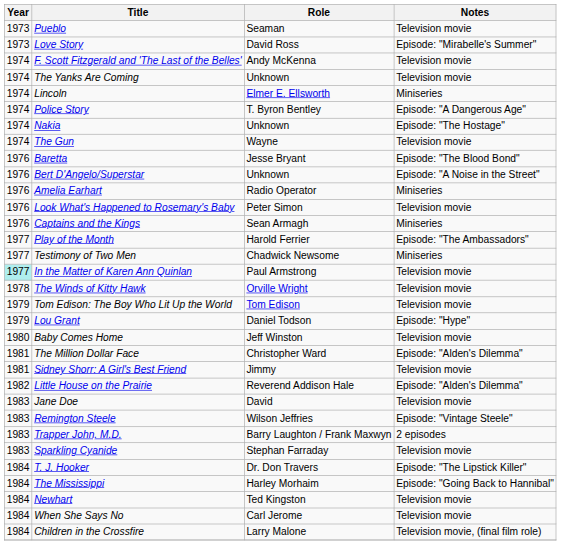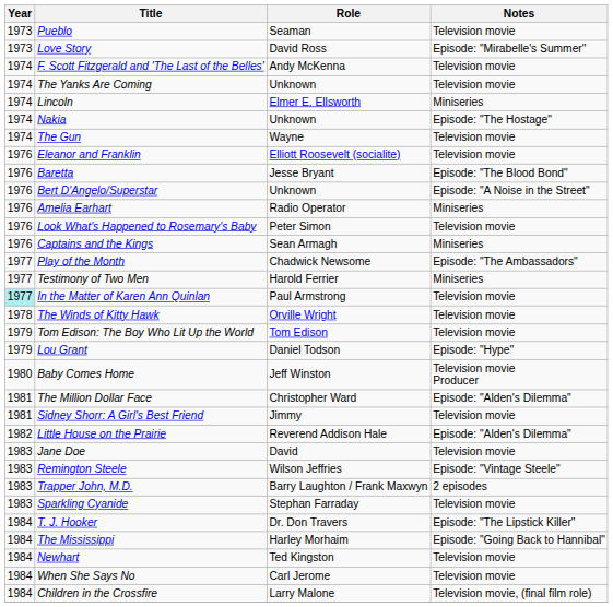 <table class="wikitable sortable">
 <tr>
 <th>Year</th>
 <th>Title</th>
 <th>Role</th>
 <th class="unsortable">Notes</th>
 </tr>
 <tr>
 <td>1973</td>
 <td><em><a href='#'>Pueblo</a></em></td>
 <td>Seaman</td>
 <td>Television movie</td>
 </tr>
 <tr>
 <td>1973</td>
 <td><em><a href='#'>Love Story</a></em></td>
 <td>David Ross</td>
 <td>Episode: "Mirabelle's Summer"</td>
 </tr>
 <tr>
 <td>1974</td>
 <td><em><a href='#'>F. Scott Fitzgerald and 'The Last of the Belles'</a></em></td>
 <td>Andy McKenna</td>
 <td>Television movie</td>
 </tr>
 <tr>
 <td>1974</td>
 <td><em>The Yanks Are Coming</em></td>
 <td>Unknown</td>
 <td>Television movie</td>
 </tr>
 <tr>
 <td>1974</td>
 <td><em>Lincoln</em></td>
 <td><a href='#'>Elmer E. Ellsworth</a></td>
 <td>Miniseries</td>
 </tr>
 <tr>
 <td>1974</td>
-<td><em><a href='#'>Police Story</a></em></td>
-<td>T. Byron Bentley</td>
-<td>Episode: "A Dangerous Age"</td>
-</tr>
-<tr>
-<td>1974</td>
 <td><em><a href='#'>Nakia</a></em></td>
 <td>Unknown</td>
 <td>Episode: "The Hostage"</td>
 </tr>
 <tr>
 <td>1974</td>
 <td><em><a href='#'>The Gun</a></em></td>
 <td>Wayne</td>
+<td>Television movie</td>
+</tr>
+<tr>
+<td>1976</td>
+<td><em><a href='#'>Eleanor and Franklin</a></em></td>
+<td><a href='#'>Elliott Roosevelt (socialite)</a></td>
 <td>Television movie</td>
 </tr>
 <tr>
 <td>1976</td>
 <td><em><a href='#'>Baretta</a></em></td>
 <td>Jesse Bryant</td>
 <td>Episode: "The Blood Bond"</td>
 </tr>
 <tr>
 <td>1976</td>
 <td><em><a href='#'>Bert D'Angelo/Superstar</a></em></td>
 <td>Unknown</td>
 <td>Episode: "A Noise in the Street"</td>
 </tr>
 <tr>
 <td>1976</td>
 <td><em><a href='#'>Amelia Earhart</a></em></td>
 <td>Radio Operator</td>
 <td>Miniseries</td>
 </tr>
 <tr>
 <td>1976</td>
 <td><em><a href='#'>Look What's Happened to Rosemary's Baby</a></em></td>
 <td>Peter Simon</td>
 <td>Television movie</td>
 </tr>
 <tr>
 <td>1976</td>
 <td><em><a href='#'>Captains and the Kings</a></em></td>
 <td>Sean Armagh</td>
 <td>Miniseries</td>
 </tr>
 <tr>
 <td>1977</td>
 <td><em><a href='#'>Play of the Month</a></em></td>
-<td>Harold Ferrier</td>
+<td>Chadwick Newsome</td>
 <td>Episode: "The Ambassadors"</td>
 </tr>
 <tr>
 <td>1977</td>
 <td><em>Testimony of Two Men</em></td>
-<td>Chadwick Newsome</td>
+<td>Harold Ferrier</td>
 <td>Miniseries</td>
 </tr>
 <tr>
 <td style="background: paleturquoise;">1977</td>
 <td><em><a href='#'>In the Matter of Karen Ann Quinlan</a></em></td>
 <td>Paul Armstrong</td>
 <td>Television movie</td>
 </tr>
 <tr>
 <td>1978</td>
 <td><em><a href='#'>The Winds of Kitty Hawk</a></em></td>
 <td><a href='#'>Orville Wright</a></td>
 <td>Television movie</td>
 </tr>
 <tr>
 <td>1979</td>
 <td><em>Tom Edison: The Boy Who Lit Up the World</em></td>
 <td><a href='#'>Tom Edison</a></td>
 <td>Television movie</td>
 </tr>
 <tr>
 <td>1979</td>
 <td><em><a href='#'>Lou Grant</a></em></td>
 <td>Daniel Todson</td>
 <td>Episode: "Hype"</td>
 </tr>
 <tr>
 <td>1980</td>
 <td><em>Baby Comes Home</em></td>
 <td>Jeff Winston</td>
-<td>Television movie</td>
+<td>Television movie<br>Producer</td>
 </tr>
 <tr>
 <td>1981</td>
 <td><em>The Million Dollar Face</em></td>
 <td>Christopher Ward</td>
 <td>Episode: "Alden's Dilemma"</td>
 </tr>
 <tr>
 <td>1981</td>
 <td><em><a href='#'>Sidney Shorr: A Girl's Best Friend</a></em></td>
 <td>Jimmy</td>
 <td>Television movie</td>
 </tr>
 <tr>
 <td>1982</td>
 <td><em><a href='#'>Little House on the Prairie</a></em></td>
 <td>Reverend Addison Hale</td>
 <td>Episode: "Alden's Dilemma"</td>
 </tr>
 <tr>
 <td>1983</td>
 <td><em>Jane Doe</em></td>
 <td>David</td>
 <td>Television movie</td>
 </tr>
 <tr>
 <td>1983</td>
 <td><em><a href='#'>Remington Steele</a></em></td>
 <td>Wilson Jeffries</td>
 <td>Episode: "Vintage Steele"</td>
 </tr>
 <tr>
 <td>1983</td>
 <td><em><a href='#'>Trapper John, M.D.</a></em></td>
 <td>Barry Laughton / Frank Maxwyn</td>
 <td>2 episodes</td>
 </tr>
 <tr>
 <td>1983</td>
 <td><em><a href='#'>Sparkling Cyanide</a></em></td>
 <td>Stephan Farraday</td>
 <td>Television movie</td>
 </tr>
 <tr>
 <td>1984</td>
 <td><em><a href='#'>T. J. Hooker</a></em></td>
 <td>Dr. Don Travers</td>
 <td>Episode: "The Lipstick Killer"</td>
 </tr>
 <tr>
 <td>1984</td>
 <td><em><a href='#'>The Mississippi</a></em></td>
 <td>Harley Morhaim</td>
 <td>Episode: "Going Back to Hannibal"</td>
 </tr>
 <tr>
 <td>1984</td>
 <td><em><a href='#'>Newhart</a></em></td>
 <td>Ted Kingston</td>
 <td>Television movie</td>
 </tr>
 <tr>
 <td>1984</td>
 <td><em>When She Says No</em></td>
 <td>Carl Jerome</td>
 <td>Television movie</td>
 </tr>
 <tr>
 <td>1984</td>
 <td><em>Children in the Crossfire</em></td>
 <td>Larry Malone</td>
 <td>Television movie, (final film role)</td>
 </tr>
 <tr>
 </tr>
 </table>
